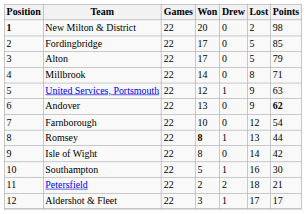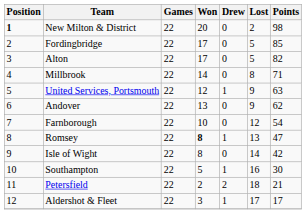 <table class="wikitable">
 <tr>
 <th>Position</th>
 <th>Team</th>
 <th>Games</th>
 <th>Won</th>
 <th>Drew</th>
 <th>Lost</th>
 <th>Points</th>
 </tr>
 <tr>
 <td><strong>1</strong></td>
 <td>New Milton & District</td>
 <td>22</td>
 <td>20</td>
 <td>0</td>
 <td>2</td>
 <td>98</td>
 </tr>
 <tr>
 <td>2</td>
 <td>Fordingbridge</td>
 <td>22</td>
 <td>17</td>
 <td>0</td>
 <td>5</td>
 <td>85</td>
 </tr>
 <tr>
 <td>3</td>
 <td>Alton</td>
 <td>22</td>
 <td>17</td>
 <td>0</td>
 <td>5</td>
-<td>79</td>
+<td>82</td>
 </tr>
 <tr>
 <td>4</td>
 <td>Millbrook</td>
 <td>22</td>
 <td>14</td>
 <td>0</td>
 <td>8</td>
 <td>71</td>
 </tr>
 <tr>
 <td>5</td>
 <td><a href='#'>United Services, Portsmouth</a></td>
 <td>22</td>
 <td>12</td>
 <td>1</td>
 <td>9</td>
 <td>63</td>
 </tr>
 <tr>
 <td>6</td>
 <td>Andover</td>
 <td>22</td>
 <td>13</td>
 <td>0</td>
 <td>9</td>
-<td><strong>62</strong></td>
+<td>62</td>
 </tr>
 <tr>
 <td>7</td>
 <td>Farnborough</td>
 <td>22</td>
 <td>10</td>
 <td>0</td>
 <td>12</td>
 <td>54</td>
 </tr>
 <tr>
 <td>8</td>
 <td>Romsey</td>
 <td>22</td>
 <td><strong>8</strong></td>
 <td>1</td>
 <td>13</td>
-<td>44</td>
+<td>47</td>
 </tr>
 <tr>
 <td>9</td>
 <td>Isle of Wight</td>
 <td>22</td>
 <td>8</td>
 <td>0</td>
 <td>14</td>
 <td>42</td>
 </tr>
 <tr>
 <td>10</td>
 <td>Southampton</td>
 <td>22</td>
 <td>5</td>
 <td>1</td>
 <td>16</td>
 <td>30</td>
 </tr>
 <tr>
 <td>11</td>
 <td><a href='#'>Petersfield</a></td>
 <td>22</td>
 <td>2</td>
 <td>2</td>
 <td>18</td>
 <td>21</td>
 </tr>
 <tr>
 <td>12</td>
 <td>Aldershot & Fleet</td>
 <td>22</td>
 <td>3</td>
 <td>1</td>
 <td>17</td>
 <td>17</td>
 </tr>
 <tr>
 </tr>
 </table>
